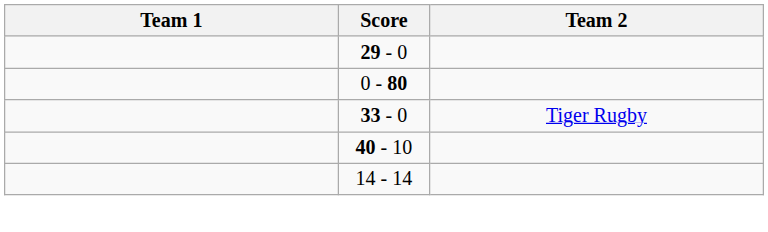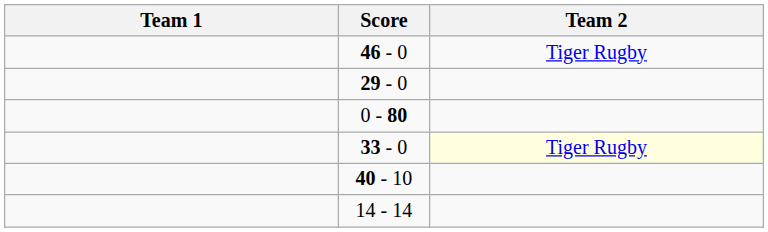 <table class="wikitable" style="text-align: center;">
 <tr>
 <th style="width:200pt;">Team 1</th>
 <th style="width:50pt;">Score</th>
 <th style="width:200pt;">Team 2</th>
+</tr>
+<tr>
+<td><strong></strong></td>
+<td><strong>46</strong> - 0</td>
+<td><a href='#'>Tiger Rugby</a></td>
 </tr>
 <tr>
 <td><strong></strong></td>
 <td><strong>29</strong> - 0</td>
 <td></td>
 </tr>
 <tr>
 <td></td>
 <td>0 - <strong>80</strong></td>
 <td><strong></strong></td>
 </tr>
 <tr>
 <td><strong></strong></td>
 <td><strong>33</strong> - 0</td>
-<td><a href='#'>Tiger Rugby</a></td>
+<td style="background: lightyellow;"><a href='#'>Tiger Rugby</a></td>
 </tr>
 <tr>
 <td><strong></strong></td>
 <td><strong>40</strong> - 10</td>
 <td></td>
 </tr>
 <tr>
 <td></td>
 <td>14 - 14</td>
 <td></td>
 </tr>
 </table>
